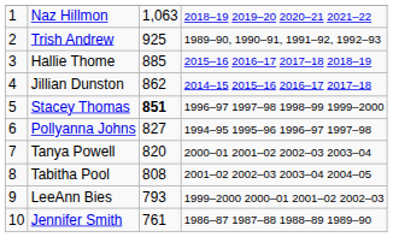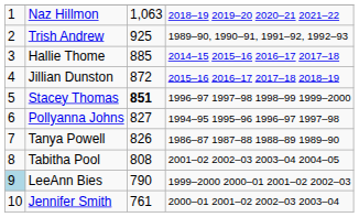 <table class="wikitable">
 <tr>
 </tr>
 <tr>
 <td>1</td>
 <td><a href='#'>Naz Hillmon</a></td>
 <td>1,063</td>
 <td style="font-size:80%;"><a href='#'>2018–19</a> <a href='#'>2019–20</a> <a href='#'>2020–21</a> <a href='#'>2021–22</a></td>
 </tr>
 <tr>
 <td>2</td>
 <td><a href='#'>Trish Andrew</a></td>
 <td>925</td>
 <td style="font-size:80%;">1989–90, 1990–91, 1991–92, 1992–93</td>
 </tr>
 <tr>
 <td>3</td>
 <td>Hallie Thome</td>
 <td>885</td>
-<td style="font-size:80%;"><a href='#'>2015–16</a> <a href='#'>2016–17</a> <a href='#'>2017–18</a> <a href='#'>2018–19</a></td>
+<td style="font-size:80%;"><a href='#'>2014–15</a> <a href='#'>2015–16</a> <a href='#'>2016–17</a> <a href='#'>2017–18</a></td>
 </tr>
 <tr>
 <td>4</td>
 <td>Jillian Dunston</td>
-<td>862</td>
-<td style="font-size:80%;"><a href='#'>2014–15</a> <a href='#'>2015–16</a> <a href='#'>2016–17</a> <a href='#'>2017–18</a></td>
+<td>872</td>
+<td style="font-size:80%;"><a href='#'>2015–16</a> <a href='#'>2016–17</a> <a href='#'>2017–18</a> <a href='#'>2018–19</a></td>
 </tr>
 <tr>
 <td>5</td>
 <td><a href='#'>Stacey Thomas</a></td>
 <td><strong>851</strong></td>
 <td style="font-size:80%;">1996–97 1997–98 1998–99 1999–2000</td>
 </tr>
 <tr>
 <td>6</td>
 <td><a href='#'>Pollyanna Johns</a></td>
 <td>827</td>
 <td style="font-size:80%;">1994–95 1995–96 1996–97 1997–98</td>
 </tr>
 <tr>
 <td>7</td>
 <td>Tanya Powell</td>
-<td>820</td>
-<td style="font-size:80%;">2000–01 2001–02 2002–03 2003–04</td>
+<td>826</td>
+<td style="font-size:80%;">1986–87 1987–88 1988–89 1989–90</td>
 </tr>
 <tr>
 <td>8</td>
 <td>Tabitha Pool</td>
 <td>808</td>
 <td style="font-size:80%;">2001–02 2002–03 2003–04 2004–05</td>
 </tr>
 <tr>
-<td>9</td>
+<td style="background: lightblue;">9</td>
 <td>LeeAnn Bies</td>
-<td>793</td>
+<td>790</td>
 <td style="font-size:80%;">1999–2000 2000–01 2001–02 2002–03</td>
 </tr>
 <tr>
 <td>10</td>
 <td><a href='#'>Jennifer Smith</a></td>
 <td>761</td>
-<td style="font-size:80%;">1986–87 1987–88 1988–89 1989–90</td>
+<td style="font-size:80%;">2000–01 2001–02 2002–03 2003–04</td>
 </tr>
 </table>
